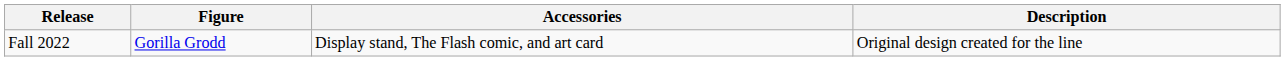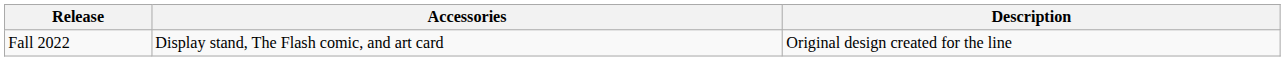 <table class="wikitable" style="width:100%;">
 <tr>
 <th scope="col">Release</th>
-<th scope="col">Figure</th>
 <th scope="col">Accessories</th>
 <th scope="col">Description</th>
 </tr>
 <tr>
 <td>Fall 2022</td>
-<td><a href='#'>Gorilla Grodd</a></td>
 <td>Display stand, The Flash comic, and art card</td>
 <td>Original design created for the line</td>
 </tr>
 </table>
